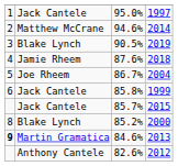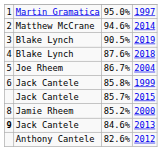 <table class="wikitable">
 <tr>
 </tr>
 <tr>
 <td>1</td>
-<td>Jack Cantele</td>
+<td><a href='#'>Martin Gramatica</a></td>
 <td><abbr>95.0%</abbr></td>
 <td><a href='#'>1997</a></td>
 </tr>
 <tr>
 <td>2</td>
 <td>Matthew McCrane</td>
 <td><abbr>94.6%</abbr></td>
 <td><a href='#'>2014</a></td>
 </tr>
 <tr>
 <td>3</td>
 <td>Blake Lynch</td>
 <td><abbr>90.5%</abbr></td>
 <td><a href='#'>2019</a></td>
 </tr>
 <tr>
 <td>4</td>
-<td>Jamie Rheem</td>
+<td>Blake Lynch</td>
 <td><abbr>87.6%</abbr></td>
 <td><a href='#'>2018</a></td>
 </tr>
 <tr>
 <td>5</td>
 <td>Joe Rheem</td>
 <td><abbr>86.7%</abbr></td>
 <td><a href='#'>2004</a></td>
 </tr>
 <tr>
 <td>6</td>
 <td>Jack Cantele</td>
 <td><abbr>85.8%</abbr></td>
 <td><a href='#'>1999</a></td>
 </tr>
 <tr>
 <td></td>
 <td>Jack Cantele</td>
 <td><abbr>85.7%</abbr></td>
 <td><a href='#'>2015</a></td>
 </tr>
 <tr>
 <td>8</td>
-<td>Blake Lynch</td>
+<td>Jamie Rheem</td>
 <td><abbr>85.2%</abbr></td>
 <td><a href='#'>2000</a></td>
 </tr>
 <tr>
 <td><strong>9</strong></td>
-<td><a href='#'>Martin Gramatica</a></td>
+<td>Jack Cantele</td>
 <td><abbr>84.6%</abbr></td>
 <td><a href='#'>2013</a></td>
 </tr>
 <tr>
 <td></td>
 <td>Anthony Cantele</td>
 <td><abbr>82.6%</abbr></td>
 <td><a href='#'>2012</a></td>
 </tr>
 </table>
